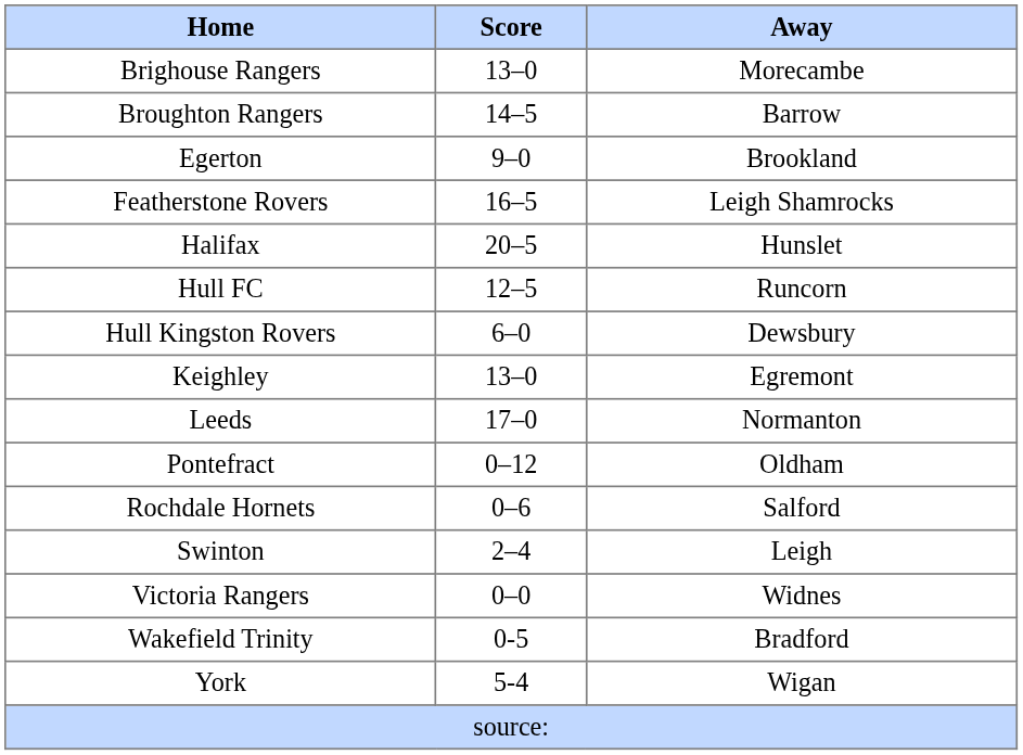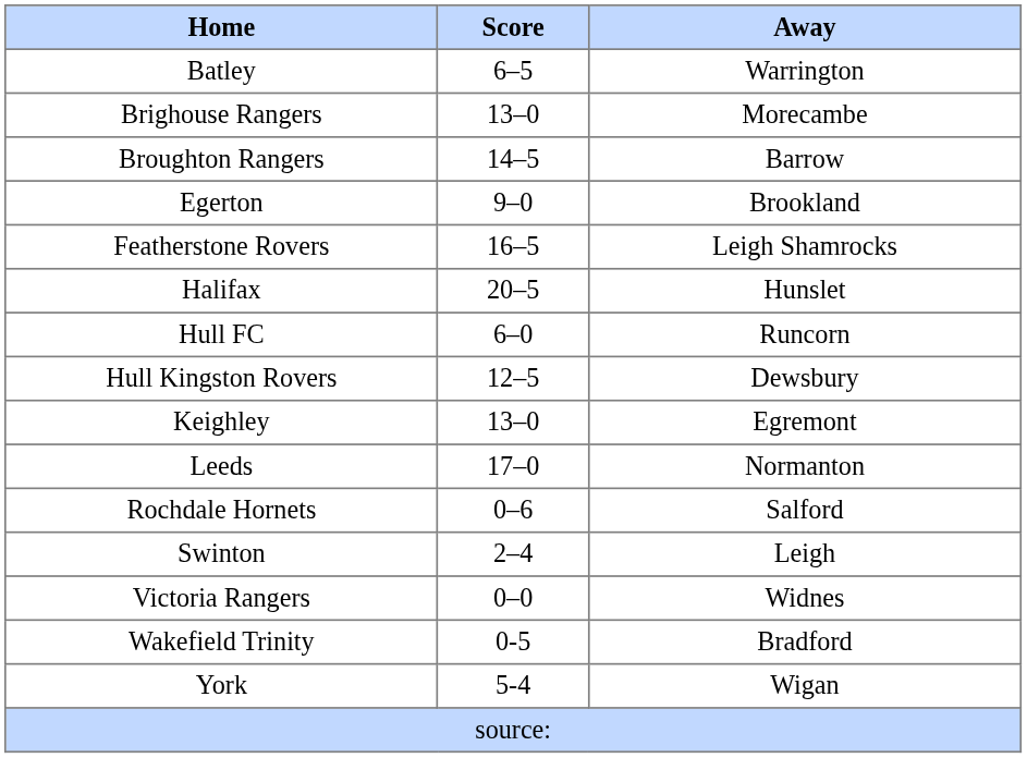 <table border=1 style="border-collapse:collapse; font-size:90%; text-align:center;" cellpadding=3 cellspacing=0 width=44%>
 <tr bgcolor=#C1D8FF>
 <th width=19%>Home</th>
 <th width=6%>Score</th>
 <th width=19%>Away</th>
+</tr>
+<tr>
+<td>Batley</td>
+<td>6–5</td>
+<td>Warrington</td>
 </tr>
 <tr>
 <td>Brighouse Rangers</td>
 <td>13–0</td>
 <td>Morecambe</td>
 </tr>
 <tr>
 <td>Broughton Rangers</td>
 <td>14–5</td>
 <td>Barrow</td>
 </tr>
 <tr>
 <td>Egerton</td>
 <td>9–0</td>
 <td>Brookland</td>
 </tr>
 <tr>
 <td>Featherstone Rovers</td>
 <td>16–5</td>
 <td>Leigh Shamrocks</td>
 </tr>
 <tr>
 <td>Halifax</td>
 <td>20–5</td>
 <td>Hunslet</td>
 </tr>
 <tr>
 <td>Hull FC</td>
-<td>12–5</td>
+<td>6–0</td>
 <td>Runcorn</td>
 </tr>
 <tr>
 <td>Hull Kingston Rovers</td>
-<td>6–0</td>
+<td>12–5</td>
 <td>Dewsbury</td>
 </tr>
 <tr>
 <td>Keighley</td>
 <td>13–0</td>
 <td>Egremont</td>
 </tr>
 <tr>
 <td>Leeds</td>
 <td>17–0</td>
 <td>Normanton</td>
-</tr>
-<tr>
-<td>Pontefract</td>
-<td>0–12</td>
-<td>Oldham</td>
 </tr>
 <tr>
 <td>Rochdale Hornets</td>
 <td>0–6</td>
 <td>Salford</td>
 </tr>
 <tr>
 <td>Swinton</td>
 <td>2–4</td>
 <td>Leigh</td>
 </tr>
 <tr>
 <td>Victoria Rangers</td>
 <td>0–0</td>
 <td>Widnes</td>
 </tr>
 <tr>
 <td>Wakefield Trinity</td>
 <td>0-5</td>
 <td>Bradford</td>
 </tr>
 <tr>
 <td>York</td>
 <td>5-4</td>
 <td>Wigan</td>
 </tr>
 <tr bgcolor=#C1D8FF>
 <td colspan=3>source:</td>
 </tr>
 </table>
